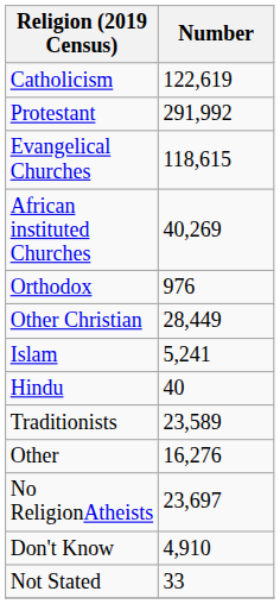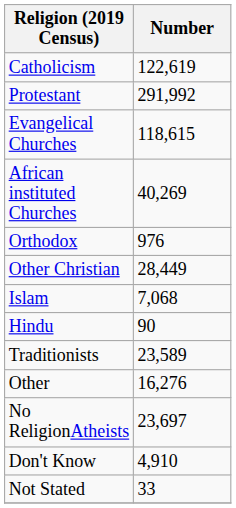 <table class="wikitable">
 <tr>
 <th style="width:100px;">Religion (2019 Census)</th>
 <th style="width:80px;">Number</th>
 </tr>
 <tr>
 <td><a href='#'>Catholicism</a></td>
 <td>122,619</td>
 </tr>
 <tr>
 <td><a href='#'>Protestant</a></td>
 <td>291,992</td>
 </tr>
 <tr>
 <td><a href='#'>Evangelical Churches</a></td>
 <td>118,615</td>
 </tr>
 <tr>
 <td><a href='#'>African instituted Churches</a></td>
 <td>40,269</td>
 </tr>
 <tr>
 <td><a href='#'>Orthodox</a></td>
 <td>976</td>
 </tr>
 <tr>
 <td><a href='#'>Other Christian</a></td>
 <td>28,449</td>
 </tr>
 <tr>
 <td><a href='#'>Islam</a></td>
-<td>5,241</td>
+<td>7,068</td>
 </tr>
 <tr>
 <td><a href='#'>Hindu</a></td>
-<td>40</td>
+<td>90</td>
 </tr>
 <tr>
 <td>Traditionists</td>
 <td>23,589</td>
 </tr>
 <tr>
 <td>Other</td>
 <td>16,276</td>
 </tr>
 <tr>
 <td>No Religion<a href='#'>Atheists</a></td>
 <td>23,697</td>
 </tr>
 <tr>
 <td>Don't Know</td>
 <td>4,910</td>
 </tr>
 <tr>
 <td>Not Stated</td>
 <td>33</td>
 </tr>
 <tr>
 </tr>
 </table>
